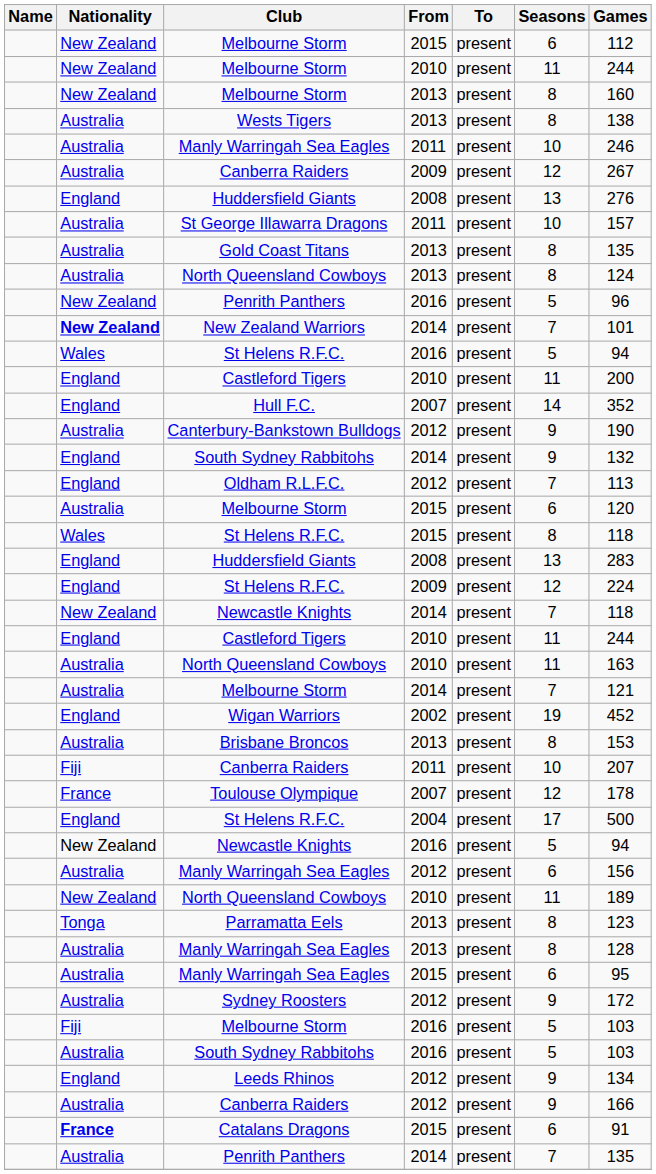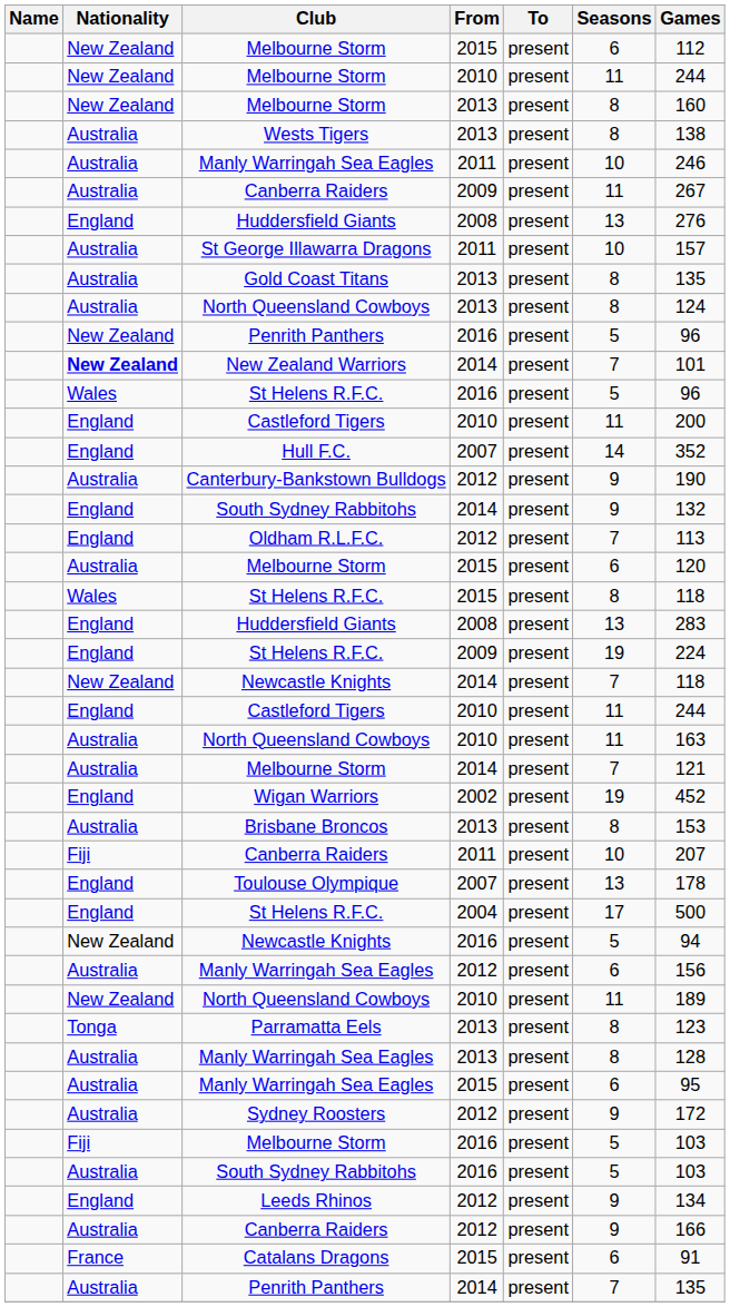 <table class="wikitable plainrowheaders sortable" style="text-align: center;">
 <tr>
 <th>Name</th>
 <th>Nationality</th>
 <th>Club</th>
 <th>From</th>
 <th>To</th>
 <th>Seasons</th>
 <th>Games</th>
 </tr>
 <tr>
 <td align="left"></td>
 <td align="left"><a href='#'>New Zealand</a></td>
 <td><a href='#'>Melbourne Storm</a></td>
 <td>2015</td>
 <td>present</td>
 <td>6</td>
 <td>112</td>
 </tr>
 <tr>
 <td align="left"></td>
 <td align="left"><a href='#'>New Zealand</a></td>
 <td><a href='#'>Melbourne Storm</a></td>
 <td>2010</td>
 <td>present</td>
 <td>11</td>
 <td>244</td>
 </tr>
 <tr>
 <td align="left"></td>
 <td align="left"><a href='#'>New Zealand</a></td>
 <td><a href='#'>Melbourne Storm</a></td>
 <td>2013</td>
 <td>present</td>
 <td>8</td>
 <td>160</td>
 </tr>
 <tr>
 <td align="left"></td>
 <td align="left"><a href='#'>Australia</a></td>
 <td><a href='#'>Wests Tigers</a></td>
 <td>2013</td>
 <td>present</td>
 <td>8</td>
 <td>138</td>
 </tr>
 <tr>
 <td align="left"></td>
 <td align="left"><a href='#'>Australia</a></td>
 <td><a href='#'>Manly Warringah Sea Eagles</a></td>
 <td>2011</td>
 <td>present</td>
 <td>10</td>
 <td>246</td>
 </tr>
 <tr>
 <td align="left"></td>
 <td align="left"><a href='#'>Australia</a></td>
 <td><a href='#'>Canberra Raiders</a></td>
 <td>2009</td>
 <td>present</td>
-<td>12</td>
+<td>11</td>
 <td>267</td>
 </tr>
 <tr>
 <td align="left"></td>
 <td align="left"><a href='#'>England</a></td>
 <td><a href='#'>Huddersfield Giants</a></td>
 <td>2008</td>
 <td>present</td>
 <td>13</td>
 <td>276</td>
 </tr>
 <tr>
 <td align="left"></td>
 <td align="left"><a href='#'>Australia</a></td>
 <td><a href='#'>St George Illawarra Dragons</a></td>
 <td>2011</td>
 <td>present</td>
 <td>10</td>
 <td>157</td>
 </tr>
 <tr>
 <td align="left"></td>
 <td align="left"><a href='#'>Australia</a></td>
 <td><a href='#'>Gold Coast Titans</a></td>
 <td>2013</td>
 <td>present</td>
 <td>8</td>
 <td>135</td>
 </tr>
 <tr>
 <td align="left"></td>
 <td align="left"><a href='#'>Australia</a></td>
 <td><a href='#'>North Queensland Cowboys</a></td>
 <td>2013</td>
 <td>present</td>
 <td>8</td>
 <td>124</td>
 </tr>
 <tr>
 <td align="left"></td>
 <td align="left"><a href='#'>New Zealand</a></td>
 <td><a href='#'>Penrith Panthers</a></td>
 <td>2016</td>
 <td>present</td>
 <td>5</td>
 <td>96</td>
 </tr>
 <tr>
 <td align="left"></td>
 <td align="left"><strong><a href='#'>New Zealand</a></strong></td>
 <td><a href='#'>New Zealand Warriors</a></td>
 <td>2014</td>
 <td>present</td>
 <td>7</td>
 <td>101</td>
 </tr>
 <tr>
 <td align="left"></td>
 <td align="left"><a href='#'>Wales</a></td>
 <td><a href='#'>St Helens R.F.C.</a></td>
 <td>2016</td>
 <td>present</td>
 <td>5</td>
-<td>94</td>
+<td>96</td>
 </tr>
 <tr>
 <td align="left"></td>
 <td align="left"><a href='#'>England</a></td>
 <td><a href='#'>Castleford Tigers</a></td>
 <td>2010</td>
 <td>present</td>
 <td>11</td>
 <td>200</td>
 </tr>
 <tr>
 <td align="left"></td>
 <td align="left"><a href='#'>England</a></td>
 <td><a href='#'>Hull F.C.</a></td>
 <td>2007</td>
 <td>present</td>
 <td>14</td>
 <td>352</td>
 </tr>
 <tr>
 <td align="left"></td>
 <td align="left"><a href='#'>Australia</a></td>
 <td><a href='#'>Canterbury-Bankstown Bulldogs</a></td>
 <td>2012</td>
 <td>present</td>
 <td>9</td>
 <td>190</td>
 </tr>
 <tr>
 <td align="left"></td>
 <td align="left"><a href='#'>England</a></td>
 <td><a href='#'>South Sydney Rabbitohs</a></td>
 <td>2014</td>
 <td>present</td>
 <td>9</td>
 <td>132</td>
 </tr>
 <tr>
 <td align="left"></td>
 <td align="left"><a href='#'>England</a></td>
 <td><a href='#'>Oldham R.L.F.C.</a></td>
 <td>2012</td>
 <td>present</td>
 <td>7</td>
 <td>113</td>
 </tr>
 <tr>
 <td align="left"></td>
 <td align="left"><a href='#'>Australia</a></td>
 <td><a href='#'>Melbourne Storm</a></td>
 <td>2015</td>
 <td>present</td>
 <td>6</td>
 <td>120</td>
 </tr>
 <tr>
 <td align="left"></td>
 <td align="left"><a href='#'>Wales</a></td>
 <td><a href='#'>St Helens R.F.C.</a></td>
 <td>2015</td>
 <td>present</td>
 <td>8</td>
 <td>118</td>
 </tr>
 <tr>
 <td align="left"></td>
 <td align="left"><a href='#'>England</a></td>
 <td><a href='#'>Huddersfield Giants</a></td>
 <td>2008</td>
 <td>present</td>
 <td>13</td>
 <td>283</td>
 </tr>
 <tr>
 <td align="left"></td>
 <td align="left"><a href='#'>England</a></td>
 <td><a href='#'>St Helens R.F.C.</a></td>
 <td>2009</td>
 <td>present</td>
-<td>12</td>
+<td>19</td>
 <td>224</td>
 </tr>
 <tr>
 <td align="left"></td>
 <td align="left"><a href='#'>New Zealand</a></td>
 <td><a href='#'>Newcastle Knights</a></td>
 <td>2014</td>
 <td>present</td>
 <td>7</td>
 <td>118</td>
 </tr>
 <tr>
 <td align="left"></td>
 <td align="left"><a href='#'>England</a></td>
 <td><a href='#'>Castleford Tigers</a></td>
 <td>2010</td>
 <td>present</td>
 <td>11</td>
 <td>244</td>
 </tr>
 <tr>
 <td align="left"></td>
 <td align="left"><a href='#'>Australia</a></td>
 <td><a href='#'>North Queensland Cowboys</a></td>
 <td>2010</td>
 <td>present</td>
 <td>11</td>
 <td>163</td>
 </tr>
 <tr>
 <td align="left"></td>
 <td align="left"><a href='#'>Australia</a></td>
 <td><a href='#'>Melbourne Storm</a></td>
 <td>2014</td>
 <td>present</td>
 <td>7</td>
 <td>121</td>
 </tr>
 <tr>
 <td align="left"></td>
 <td align="left"><a href='#'>England</a></td>
 <td><a href='#'>Wigan Warriors</a></td>
 <td>2002</td>
 <td>present</td>
 <td>19</td>
 <td>452</td>
 </tr>
 <tr>
 <td align="left"></td>
 <td align="left"><a href='#'>Australia</a></td>
 <td><a href='#'>Brisbane Broncos</a></td>
 <td>2013</td>
 <td>present</td>
 <td>8</td>
 <td>153</td>
 </tr>
 <tr>
 <td align="left"></td>
 <td align="left"><a href='#'>Fiji</a></td>
 <td><a href='#'>Canberra Raiders</a></td>
 <td>2011</td>
 <td>present</td>
 <td>10</td>
 <td>207</td>
 </tr>
 <tr>
 <td align="left"></td>
-<td align="left"><a href='#'>France</a></td>
+<td align="left"><a href='#'>England</a></td>
 <td><a href='#'>Toulouse Olympique</a></td>
 <td>2007</td>
 <td>present</td>
-<td>12</td>
+<td>13</td>
 <td>178</td>
 </tr>
 <tr>
 <td align="left"></td>
 <td align="left"><a href='#'>England</a></td>
 <td><a href='#'>St Helens R.F.C.</a></td>
 <td>2004</td>
 <td>present</td>
 <td>17</td>
 <td>500</td>
 </tr>
 <tr>
 <td align="left"></td>
 <td align="left">New Zealand</td>
 <td><a href='#'>Newcastle Knights</a></td>
 <td>2016</td>
 <td>present</td>
 <td>5</td>
 <td>94</td>
 </tr>
 <tr>
 <td align="left"></td>
 <td align="left"><a href='#'>Australia</a></td>
 <td><a href='#'>Manly Warringah Sea Eagles</a></td>
 <td>2012</td>
 <td>present</td>
 <td>6</td>
 <td>156</td>
 </tr>
 <tr>
 <td align="left"></td>
 <td align="left"><a href='#'>New Zealand</a></td>
 <td><a href='#'>North Queensland Cowboys</a></td>
 <td>2010</td>
 <td>present</td>
 <td>11</td>
 <td>189</td>
 </tr>
 <tr>
 <td align="left"></td>
 <td align="left"><a href='#'>Tonga</a></td>
 <td><a href='#'>Parramatta Eels</a></td>
 <td>2013</td>
 <td>present</td>
 <td>8</td>
 <td>123</td>
 </tr>
 <tr>
 <td align="left"></td>
 <td align="left"><a href='#'>Australia</a></td>
 <td><a href='#'>Manly Warringah Sea Eagles</a></td>
 <td>2013</td>
 <td>present</td>
 <td>8</td>
 <td>128</td>
 </tr>
 <tr>
 <td align="left"></td>
 <td align="left"><a href='#'>Australia</a></td>
 <td><a href='#'>Manly Warringah Sea Eagles</a></td>
 <td>2015</td>
 <td>present</td>
 <td>6</td>
 <td>95</td>
 </tr>
 <tr>
 <td align="left"></td>
 <td align="left"><a href='#'>Australia</a></td>
 <td><a href='#'>Sydney Roosters</a></td>
 <td>2012</td>
 <td>present</td>
 <td>9</td>
 <td>172</td>
 </tr>
 <tr>
 <td align="left"></td>
 <td align="left"><a href='#'>Fiji</a></td>
 <td><a href='#'>Melbourne Storm</a></td>
 <td>2016</td>
 <td>present</td>
 <td>5</td>
 <td>103</td>
 </tr>
 <tr>
 <td align="left"></td>
 <td align="left"><a href='#'>Australia</a></td>
 <td><a href='#'>South Sydney Rabbitohs</a></td>
 <td>2016</td>
 <td>present</td>
 <td>5</td>
 <td>103</td>
 </tr>
 <tr>
 <td align="left"></td>
 <td align="left"><a href='#'>England</a></td>
 <td><a href='#'>Leeds Rhinos</a></td>
 <td>2012</td>
 <td>present</td>
 <td>9</td>
 <td>134</td>
 </tr>
 <tr>
 <td align="left"></td>
 <td align="left"><a href='#'>Australia</a></td>
 <td><a href='#'>Canberra Raiders</a></td>
 <td>2012</td>
 <td>present</td>
 <td>9</td>
 <td>166</td>
 </tr>
 <tr>
 <td align="left"></td>
-<td align="left"><strong><a href='#'>France</a></strong></td>
+<td align="left"><a href='#'>France</a></td>
 <td><a href='#'>Catalans Dragons</a></td>
 <td>2015</td>
 <td>present</td>
 <td>6</td>
 <td>91</td>
 </tr>
 <tr>
 <td align="left"></td>
 <td align="left"><a href='#'>Australia</a></td>
 <td><a href='#'>Penrith Panthers</a></td>
 <td>2014</td>
 <td>present</td>
 <td>7</td>
 <td>135</td>
 </tr>
 <tr>
 </tr>
 </table>
